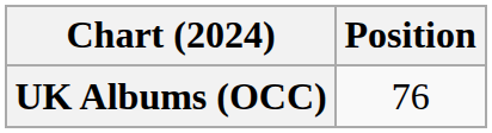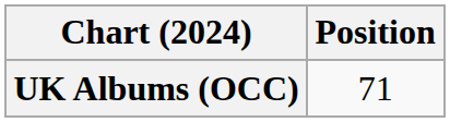 <table class="wikitable plainrowheaders" style="text-align:center">
 <tr>
 <th scope="col">Chart (2024)</th>
 <th scope="col">Position</th>
 </tr>
 <tr>
 <th scope="row">UK Albums (OCC)</th>
-<td>76</td>
+<td>71</td>
 </tr>
 </table>
